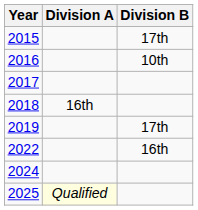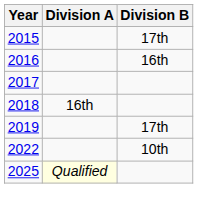 <table class="wikitable" style="text-align:center">
 <tr>
 <th>Year</th>
 <th>Division A</th>
 <th>Division B</th>
 </tr>
 <tr>
 <td><a href='#'>2015</a></td>
 <td></td>
 <td>17th</td>
 </tr>
 <tr>
 <td><a href='#'>2016</a></td>
 <td></td>
-<td>10th</td>
+<td>16th</td>
 </tr>
 <tr>
 <td><a href='#'>2017</a></td>
 <td></td>
 <td></td>
 </tr>
 <tr>
 <td><a href='#'>2018</a></td>
 <td>16th</td>
 <td></td>
 </tr>
 <tr>
 <td><a href='#'>2019</a></td>
 <td></td>
 <td>17th</td>
 </tr>
 <tr>
 <td><a href='#'>2022</a></td>
 <td></td>
-<td>16th</td>
-</tr>
-<tr>
-<td><a href='#'>2024</a></td>
-<td></td>
-<td></td>
+<td>10th</td>
 </tr>
 <tr>
 <td><a href='#'>2025</a></td>
 <td style="background: lightyellow;"><em>Qualified</em></td>
 <td></td>
 </tr>
 </table>
